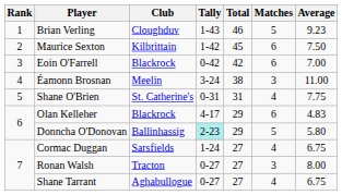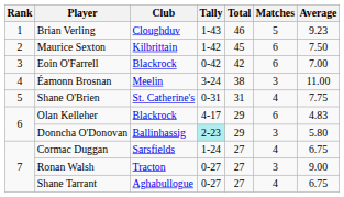 <table class="wikitable">
 <tr>
 <th>Rank</th>
 <th>Player</th>
 <th>Club</th>
 <th>Tally</th>
 <th>Total</th>
 <th>Matches</th>
 <th>Average</th>
 </tr>
 <tr>
 <td rowspan=1 align=center>1</td>
 <td>Brian Verling</td>
 <td><a href='#'>Cloughduv</a></td>
 <td align=center>1-43</td>
 <td align=center>46</td>
 <td align=center>5</td>
 <td align=center>9.23</td>
 </tr>
 <tr>
 <td rowspan=1 align=center>2</td>
 <td>Maurice Sexton</td>
 <td><a href='#'>Kilbrittain</a></td>
 <td align=center>1-42</td>
 <td align=center>45</td>
 <td align=center>6</td>
 <td align=center>7.50</td>
 </tr>
 <tr>
 <td rowspan=1 align=center>3</td>
 <td>Eoin O'Farrell</td>
 <td><a href='#'>Blackrock</a></td>
 <td align=center>0-42</td>
 <td align=center>42</td>
 <td align=center>6</td>
 <td align=center>7.00</td>
 </tr>
 <tr>
 <td rowspan=1 align=center>4</td>
 <td>Éamonn Brosnan</td>
 <td><a href='#'>Meelin</a></td>
 <td align=center>3-24</td>
 <td align=center>38</td>
 <td align=center>3</td>
 <td align=center>11.00</td>
 </tr>
 <tr>
 <td rowspan=1 align=center>5</td>
 <td>Shane O'Brien</td>
 <td><a href='#'>St. Catherine's</a></td>
 <td align=center>0-31</td>
 <td align=center>31</td>
 <td align=center>4</td>
 <td align=center>7.75</td>
 </tr>
 <tr>
 <td rowspan=2 align=center>6</td>
 <td>Olan Kelleher</td>
 <td><a href='#'>Blackrock</a></td>
 <td align=center>4-17</td>
 <td align=center>29</td>
 <td align=center>6</td>
 <td align=center>4.83</td>
 </tr>
 <tr>
 <td>Donncha O'Donovan</td>
 <td><a href='#'>Ballinhassig</a></td>
 <td align=center style="background: paleturquoise;">2-23</td>
 <td align=center>29</td>
-<td align=center>5</td>
+<td align=center>3</td>
 <td align=center>5.80</td>
 </tr>
 <tr>
 <td rowspan=3 align=center>7</td>
 <td>Cormac Duggan</td>
 <td><a href='#'>Sarsfields</a></td>
 <td align=center>1-24</td>
 <td align=center>27</td>
 <td align=center>4</td>
 <td align=center>6.75</td>
 </tr>
 <tr>
 <td>Ronan Walsh</td>
 <td><a href='#'>Tracton</a></td>
 <td align=center>0-27</td>
 <td align=center>27</td>
 <td align=center>3</td>
-<td align=center>8.00</td>
+<td align=center>9.00</td>
 </tr>
 <tr>
 <td>Shane Tarrant</td>
 <td><a href='#'>Aghabullogue</a></td>
 <td align=center>0-27</td>
 <td align=center>27</td>
 <td align=center>4</td>
 <td align=center>6.75</td>
 </tr>
 </table>
